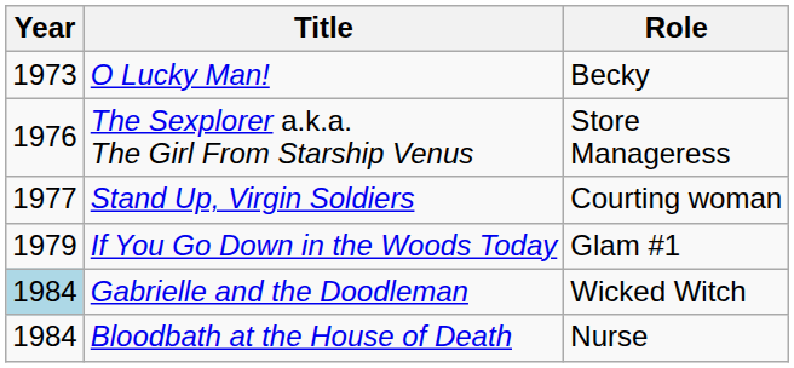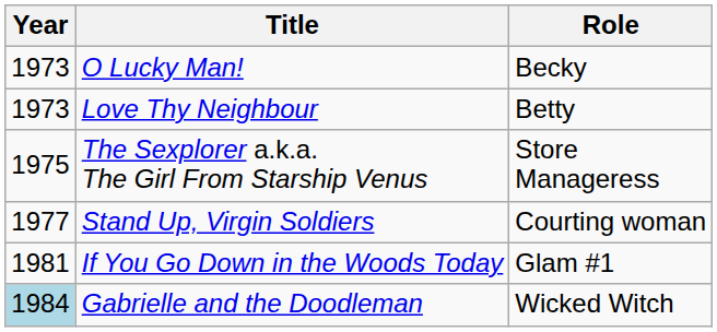 <table class="wikitable">
 <tr>
 <th>Year</th>
 <th>Title</th>
 <th>Role</th>
 </tr>
 <tr>
 <td>1973</td>
 <td><em><a href='#'>O Lucky Man!</a></em></td>
 <td>Becky</td>
 </tr>
 <tr>
-<td>1976</td>
+<td>1973</td>
+<td><em><a href='#'>Love Thy Neighbour</a></em></td>
+<td>Betty</td>
+</tr>
+<tr>
+<td>1975</td>
 <td><em><a href='#'>The Sexplorer</a></em> a.k.a.<br><em>The Girl From Starship Venus</em></td>
 <td>Store<br>Manageress</td>
 </tr>
 <tr>
 <td>1977</td>
 <td><em><a href='#'>Stand Up, Virgin Soldiers</a></em></td>
 <td>Courting woman</td>
 </tr>
 <tr>
-<td>1979</td>
+<td>1981</td>
 <td><em><a href='#'>If You Go Down in the Woods Today</a></em></td>
 <td>Glam #1</td>
 </tr>
 <tr>
 <td style="background: lightblue;">1984</td>
 <td><em><a href='#'>Gabrielle and the Doodleman</a></em></td>
 <td>Wicked Witch</td>
 </tr>
-<tr>
-<td>1984</td>
-<td><em><a href='#'>Bloodbath at the House of Death</a></em></td>
-<td>Nurse</td>
-</tr>
 </table>
